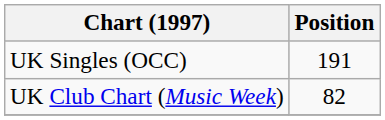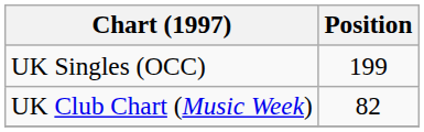 <table class="wikitable sortable">
 <tr>
 <th>Chart (1997)</th>
 <th>Position</th>
 </tr>
 <tr>
 <td>UK Singles (OCC)</td>
-<td align="center">191</td>
+<td align="center">199</td>
 </tr>
 <tr>
 <td>UK <a href='#'>Club Chart</a> (<em><a href='#'>Music Week</a></em>)</td>
 <td align="center">82</td>
 </tr>
 <tr>
 </tr>
 </table>
